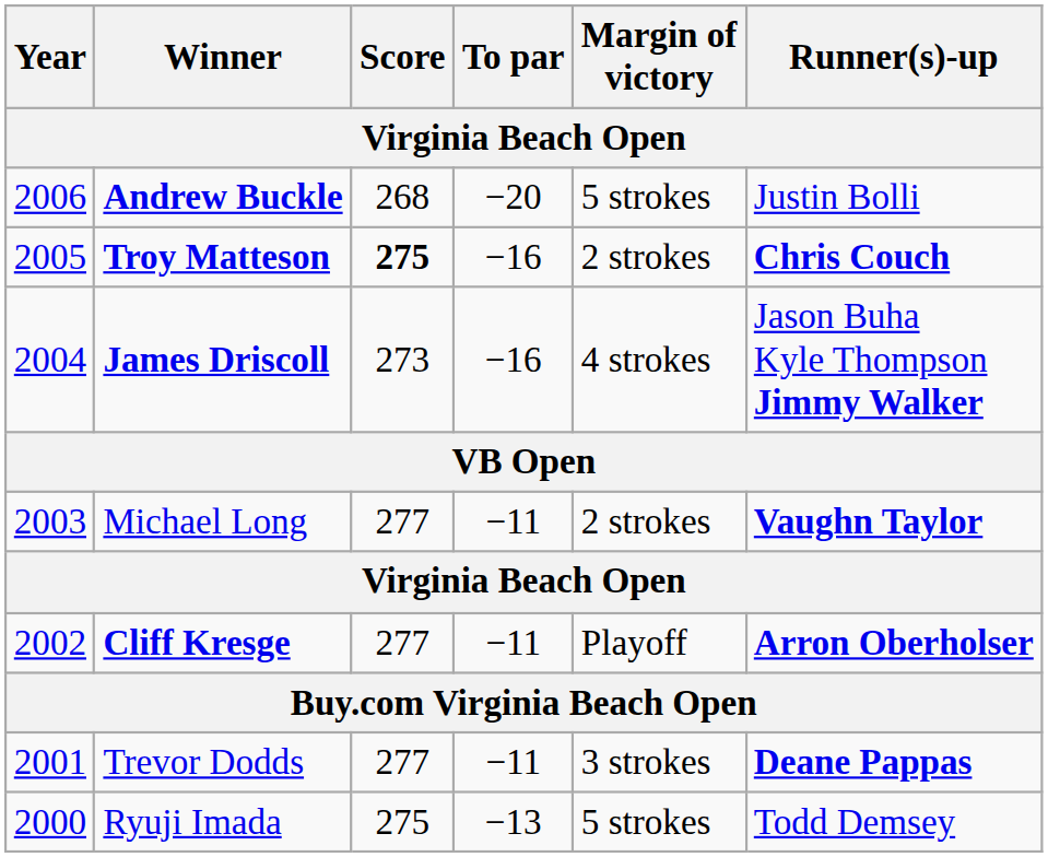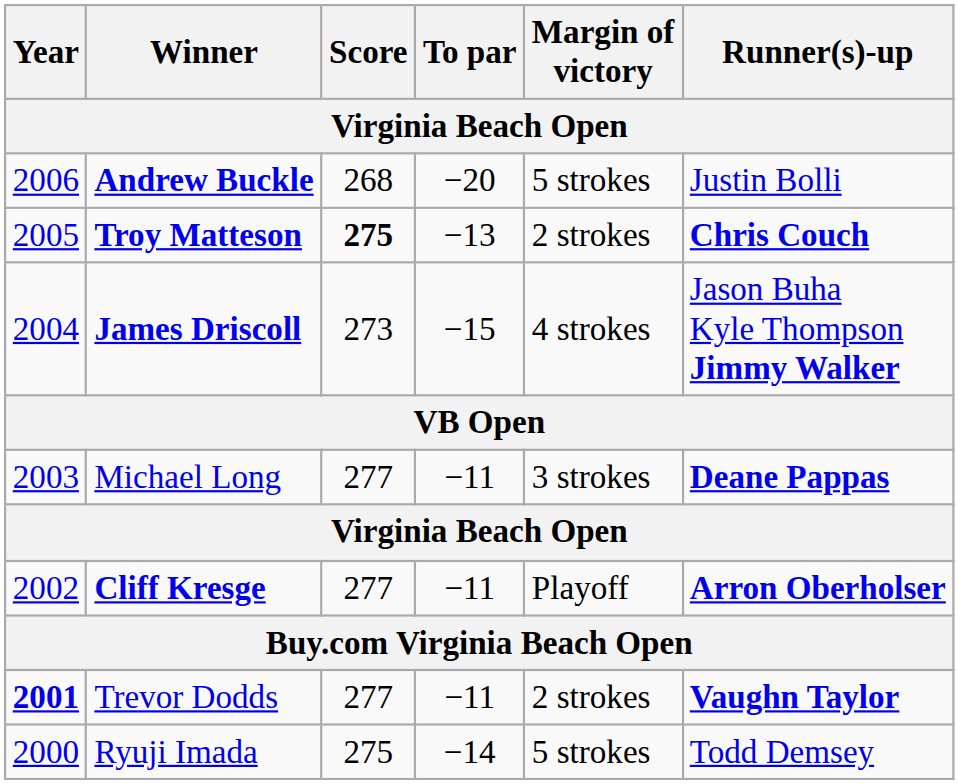 <table class=wikitable style=font-size:95%>
 <tr>
 <th>Year</th>
 <th>Winner</th>
 <th>Score</th>
 <th>To par</th>
 <th>Margin of<br>victory</th>
 <th>Runner(s)-up</th>
 </tr>
 <tr>
 <th colspan=7>Virginia Beach Open</th>
 </tr>
 <tr>
 <td><a href='#'>2006</a></td>
 <td> <strong><a href='#'>Andrew Buckle</a></strong></td>
 <td align=center>268</td>
 <td align=center>−20</td>
 <td>5 strokes</td>
 <td> <a href='#'>Justin Bolli</a></td>
 </tr>
 <tr>
 <td><a href='#'>2005</a></td>
 <td> <strong><a href='#'>Troy Matteson</a></strong></td>
 <td align=center><strong>275</strong></td>
-<td align=center>−16</td>
+<td align=center>−13</td>
 <td>2 strokes</td>
 <td> <strong><a href='#'>Chris Couch</a></strong></td>
 </tr>
 <tr>
 <td><a href='#'>2004</a></td>
 <td> <strong><a href='#'>James Driscoll</a></strong></td>
 <td align=center>273</td>
-<td align=center>−16</td>
+<td align=center>−15</td>
 <td>4 strokes</td>
 <td> <a href='#'>Jason Buha</a><br> <a href='#'>Kyle Thompson</a><br> <strong><a href='#'>Jimmy Walker</a></strong></td>
 </tr>
 <tr>
 <th colspan=7>VB Open</th>
 </tr>
 <tr>
 <td><a href='#'>2003</a></td>
 <td> <a href='#'>Michael Long</a></td>
 <td align=center>277</td>
 <td align=center>−11</td>
-<td>2 strokes</td>
-<td> <strong><a href='#'>Vaughn Taylor</a></strong></td>
+<td>3 strokes</td>
+<td> <strong><a href='#'>Deane Pappas</a></strong></td>
 </tr>
 <tr>
 <th colspan=7>Virginia Beach Open</th>
 </tr>
 <tr>
 <td><a href='#'>2002</a></td>
 <td> <strong><a href='#'>Cliff Kresge</a></strong></td>
 <td align=center>277</td>
 <td align=center>−11</td>
 <td>Playoff</td>
 <td> <strong><a href='#'>Arron Oberholser</a></strong></td>
 </tr>
 <tr>
 <th colspan=7>Buy.com Virginia Beach Open</th>
 </tr>
 <tr>
-<td><a href='#'>2001</a></td>
+<td><strong><a href='#'>2001</a></strong></td>
 <td> <a href='#'>Trevor Dodds</a></td>
 <td align=center>277</td>
 <td align=center>−11</td>
-<td>3 strokes</td>
-<td> <strong><a href='#'>Deane Pappas</a></strong></td>
+<td>2 strokes</td>
+<td> <strong><a href='#'>Vaughn Taylor</a></strong></td>
 </tr>
 <tr>
 <td><a href='#'>2000</a></td>
 <td> <a href='#'>Ryuji Imada</a></td>
 <td align=center>275</td>
-<td align=center>−13</td>
+<td align=center>−14</td>
 <td>5 strokes</td>
 <td> <a href='#'>Todd Demsey</a></td>
 </tr>
 </table>
